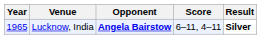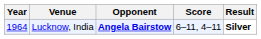 <table class="sortable wikitable" style="font-size: 90%;">
 <tr>
 <th>Year</th>
 <th>Venue</th>
 <th>Opponent</th>
 <th>Score</th>
 <th>Result</th>
 </tr>
 <tr style="background:#ECF2FF">
-<td align="center"><a href='#'>1965</a></td>
+<td align="center"><a href='#'>1964</a></td>
 <td align="left"><a href='#'>Lucknow</a>, India</td>
 <td align="left"><strong> <a href='#'>Angela Bairstow</a></strong></td>
 <td align="left">6–11, 4–11</td>
 <td style="text-align:left; background:white"> <strong>Silver</strong></td>
 </tr>
 </table>
